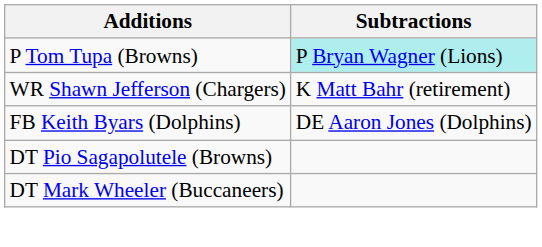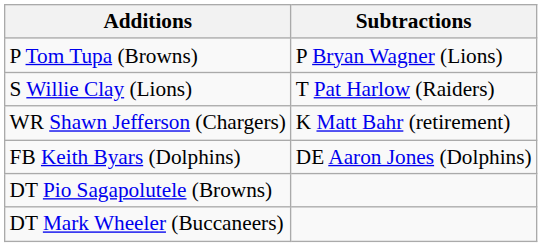 <table class="wikitable">
 <tr>
 <th>Additions</th>
 <th>Subtractions</th>
 </tr>
 <tr>
 <td>P <a href='#'>Tom Tupa</a> (Browns)</td>
-<td style="background: paleturquoise;">P <a href='#'>Bryan Wagner</a> (Lions)</td>
+<td>P <a href='#'>Bryan Wagner</a> (Lions)</td>
+</tr>
+<tr>
+<td>S <a href='#'>Willie Clay</a> (Lions)</td>
+<td>T <a href='#'>Pat Harlow</a> (Raiders)</td>
 </tr>
 <tr>
 <td>WR <a href='#'>Shawn Jefferson</a> (Chargers)</td>
 <td>K <a href='#'>Matt Bahr</a> (retirement)</td>
 </tr>
 <tr>
 <td>FB <a href='#'>Keith Byars</a> (Dolphins)</td>
 <td>DE <a href='#'>Aaron Jones</a> (Dolphins)</td>
 </tr>
 <tr>
 <td>DT <a href='#'>Pio Sagapolutele</a> (Browns)</td>
 <td></td>
 </tr>
 <tr>
 <td>DT <a href='#'>Mark Wheeler</a> (Buccaneers)</td>
 <td></td>
 </tr>
 </table>
